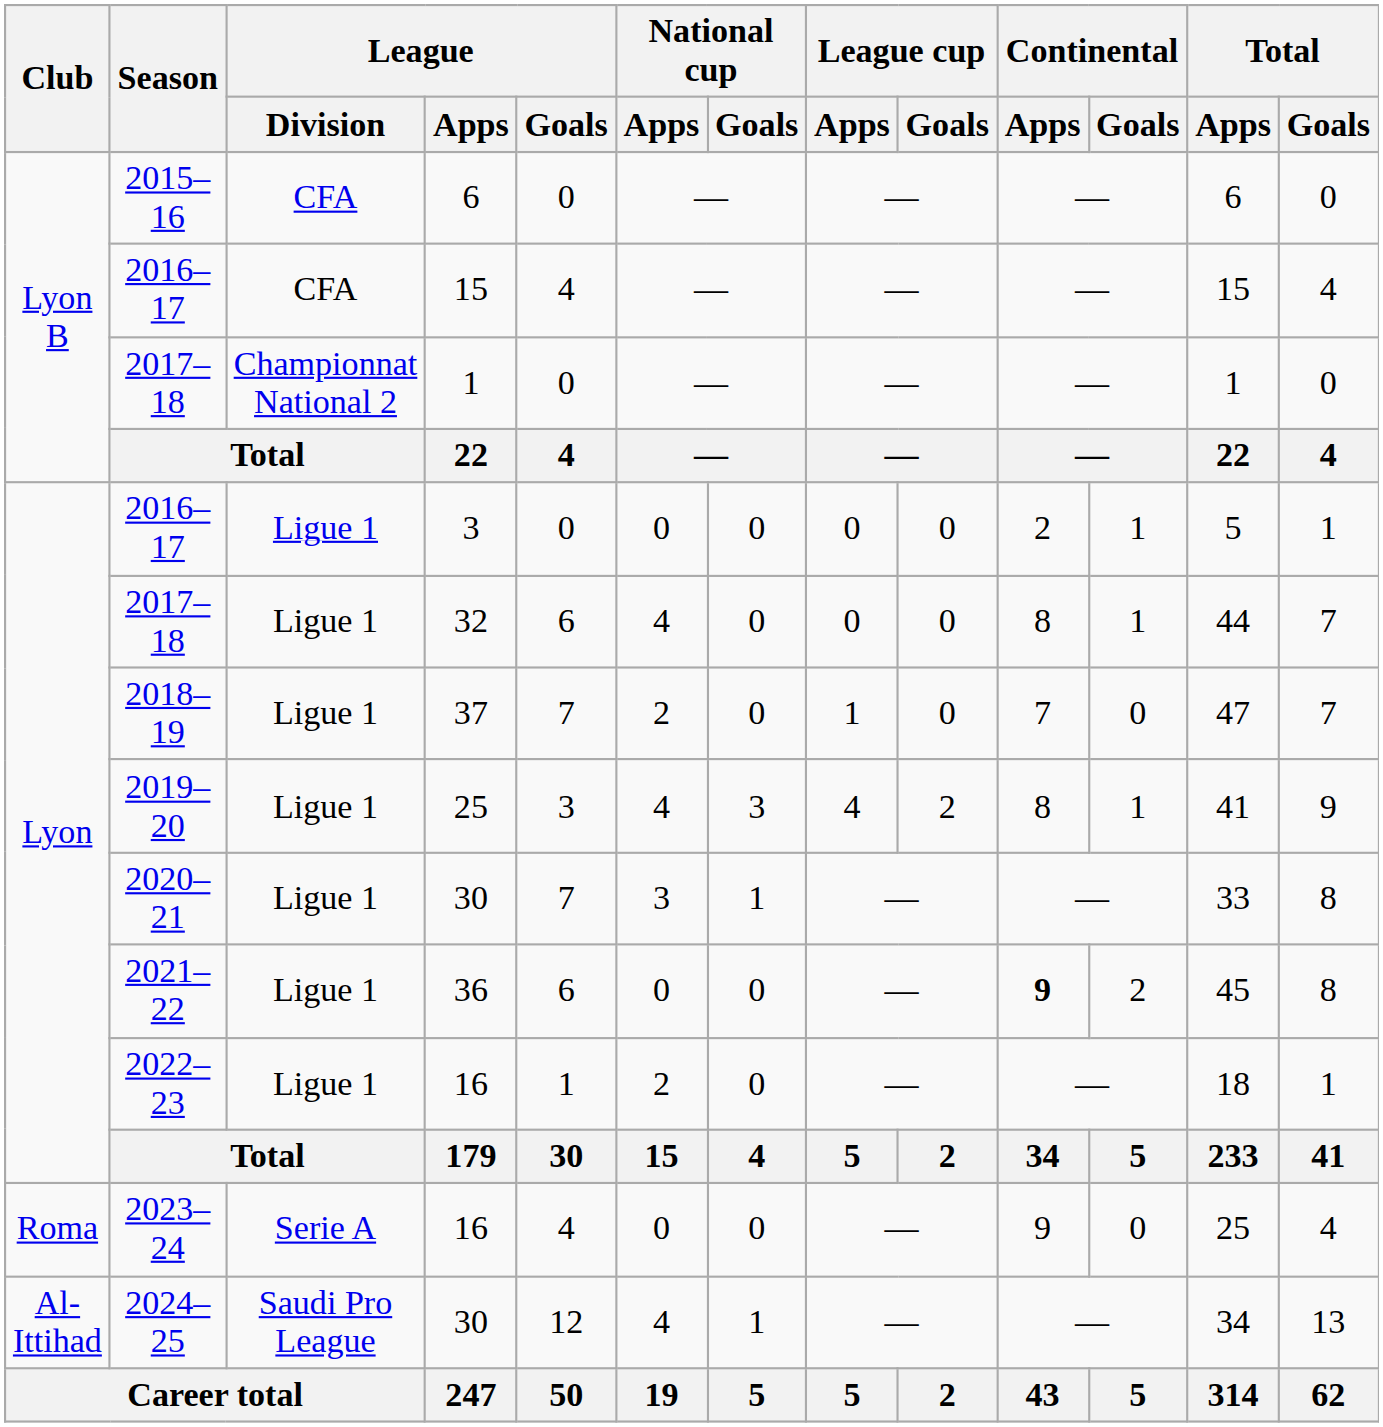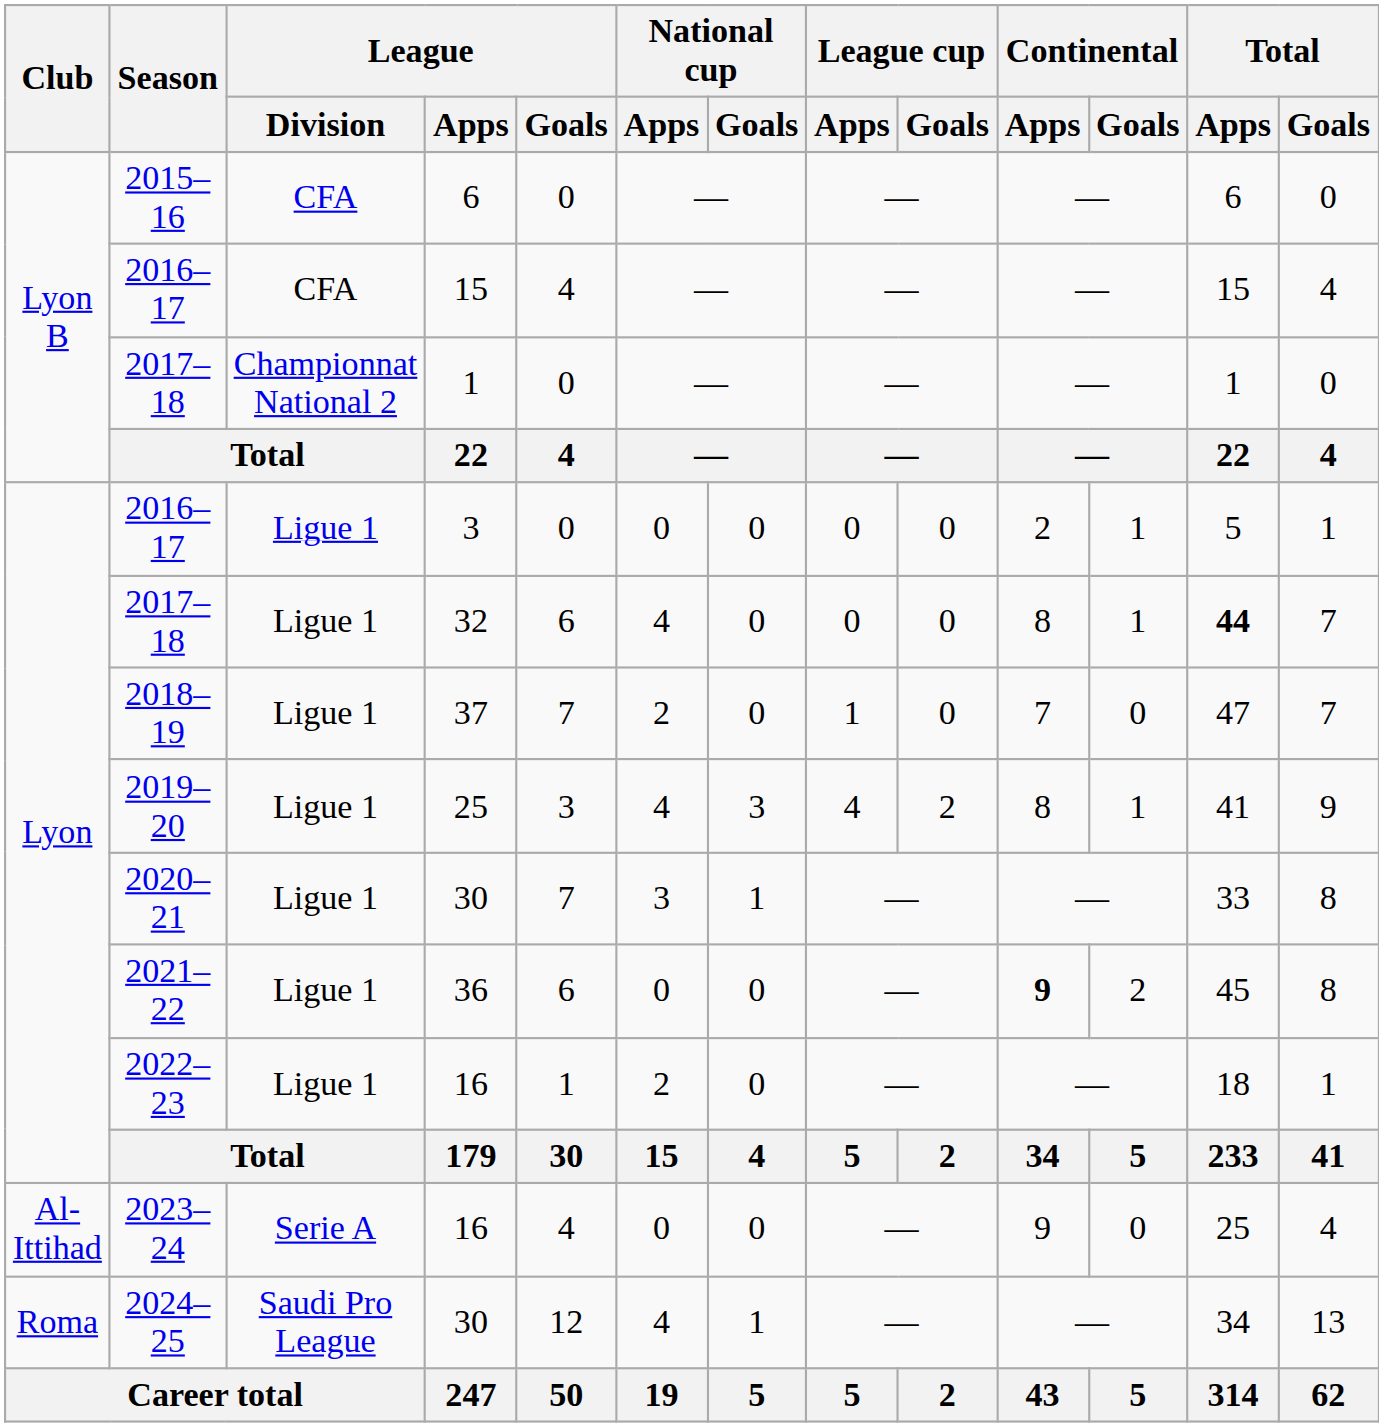 <table class="wikitable" style="text-align: center;">
 <tr>
 <th rowspan="2">Club</th>
 <th rowspan="2">Season</th>
 <th colspan="3">League</th>
 <th colspan="2">National cup</th>
 <th colspan="2">League cup</th>
 <th colspan="2">Continental</th>
 <th colspan="2">Total</th>
 </tr>
 <tr>
 <th>Division</th>
 <th>Apps</th>
 <th>Goals</th>
 <th>Apps</th>
 <th>Goals</th>
 <th>Apps</th>
 <th>Goals</th>
 <th>Apps</th>
 <th>Goals</th>
 <th>Apps</th>
 <th>Goals</th>
 </tr>
 <tr>
 <td rowspan="4"><a href='#'>Lyon B</a></td>
 <td><a href='#'>2015–16</a></td>
 <td><a href='#'>CFA</a></td>
 <td>6</td>
 <td>0</td>
 <td colspan="2">—</td>
 <td colspan="2">—</td>
 <td colspan="2">—</td>
 <td>6</td>
 <td>0</td>
 </tr>
 <tr>
 <td><a href='#'>2016–17</a></td>
 <td>CFA</td>
 <td>15</td>
 <td>4</td>
 <td colspan="2">—</td>
 <td colspan="2">—</td>
 <td colspan="2">—</td>
 <td>15</td>
 <td>4</td>
 </tr>
 <tr>
 <td><a href='#'>2017–18</a></td>
 <td><a href='#'>Championnat National 2</a></td>
 <td>1</td>
 <td>0</td>
 <td colspan="2">—</td>
 <td colspan="2">—</td>
 <td colspan="2">—</td>
 <td>1</td>
 <td>0</td>
 </tr>
 <tr>
 <th colspan="2">Total</th>
 <th>22</th>
 <th>4</th>
 <th colspan="2">—</th>
 <th colspan="2">—</th>
 <th colspan="2">—</th>
 <th>22</th>
 <th>4</th>
 </tr>
 <tr>
 <td rowspan="8"><a href='#'>Lyon</a></td>
 <td><a href='#'>2016–17</a></td>
 <td><a href='#'>Ligue 1</a></td>
 <td>3</td>
 <td>0</td>
 <td>0</td>
 <td>0</td>
 <td>0</td>
 <td>0</td>
 <td>2</td>
 <td>1</td>
 <td>5</td>
 <td>1</td>
 </tr>
 <tr>
 <td><a href='#'>2017–18</a></td>
 <td>Ligue 1</td>
 <td>32</td>
 <td>6</td>
 <td>4</td>
 <td>0</td>
 <td>0</td>
 <td>0</td>
 <td>8</td>
 <td>1</td>
-<td>44</td>
+<td><strong>44</strong></td>
 <td>7</td>
 </tr>
 <tr>
 <td><a href='#'>2018–19</a></td>
 <td>Ligue 1</td>
 <td>37</td>
 <td>7</td>
 <td>2</td>
 <td>0</td>
 <td>1</td>
 <td>0</td>
 <td>7</td>
 <td>0</td>
 <td>47</td>
 <td>7</td>
 </tr>
 <tr>
 <td><a href='#'>2019–20</a></td>
 <td>Ligue 1</td>
 <td>25</td>
 <td>3</td>
 <td>4</td>
 <td>3</td>
 <td>4</td>
 <td>2</td>
 <td>8</td>
 <td>1</td>
 <td>41</td>
 <td>9</td>
 </tr>
 <tr>
 <td><a href='#'>2020–21</a></td>
 <td>Ligue 1</td>
 <td>30</td>
 <td>7</td>
 <td>3</td>
 <td>1</td>
 <td colspan="2">—</td>
 <td colspan="2">—</td>
 <td>33</td>
 <td>8</td>
 </tr>
 <tr>
 <td><a href='#'>2021–22</a></td>
 <td>Ligue 1</td>
 <td>36</td>
 <td>6</td>
 <td>0</td>
 <td>0</td>
 <td colspan="2">—</td>
 <td><strong>9</strong></td>
 <td>2</td>
 <td>45</td>
 <td>8</td>
 </tr>
 <tr>
 <td><a href='#'>2022–23</a></td>
 <td>Ligue 1</td>
 <td>16</td>
 <td>1</td>
 <td>2</td>
 <td>0</td>
 <td colspan="2">—</td>
 <td colspan="2">—</td>
 <td>18</td>
 <td>1</td>
 </tr>
 <tr>
 <th colspan="2">Total</th>
 <th>179</th>
 <th>30</th>
 <th>15</th>
 <th>4</th>
 <th>5</th>
 <th>2</th>
 <th>34</th>
 <th>5</th>
 <th>233</th>
 <th>41</th>
 </tr>
 <tr>
-<td><a href='#'>Roma</a></td>
+<td><a href='#'>Al-Ittihad</a></td>
 <td><a href='#'>2023–24</a></td>
 <td><a href='#'>Serie A</a></td>
 <td>16</td>
 <td>4</td>
 <td>0</td>
 <td>0</td>
 <td colspan="2">—</td>
 <td>9</td>
 <td>0</td>
 <td>25</td>
 <td>4</td>
 </tr>
 <tr>
-<td><a href='#'>Al-Ittihad</a></td>
+<td><a href='#'>Roma</a></td>
 <td><a href='#'>2024–25</a></td>
 <td><a href='#'>Saudi Pro League</a></td>
 <td>30</td>
 <td>12</td>
 <td>4</td>
 <td>1</td>
 <td colspan="2">—</td>
 <td colspan="2">—</td>
 <td>34</td>
 <td>13</td>
 </tr>
 <tr>
 <th colspan="3">Career total</th>
 <th>247</th>
 <th>50</th>
 <th>19</th>
 <th>5</th>
 <th>5</th>
 <th>2</th>
 <th>43</th>
 <th>5</th>
 <th>314</th>
 <th>62</th>
 </tr>
 </table>
